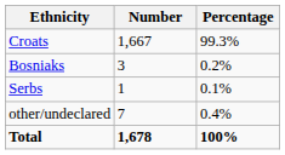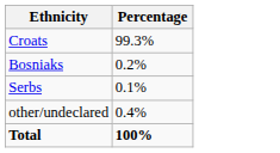 <table class="wikitable">
 <tr>
 <th width="100px">Ethnicity</th>
-<th width="80px">Number</th>
 <th width="80px">Percentage</th>
 </tr>
 <tr>
 <td><a href='#'>Croats</a></td>
-<td>1,667</td>
 <td>99.3%</td>
 </tr>
 <tr>
 <td><a href='#'>Bosniaks</a></td>
-<td>3</td>
 <td>0.2%</td>
 </tr>
 <tr>
 <td><a href='#'>Serbs</a></td>
-<td>1</td>
 <td>0.1%</td>
 </tr>
 <tr>
 <td>other/undeclared</td>
-<td>7</td>
 <td>0.4%</td>
 </tr>
 <tr>
 <td><strong>Total</strong></td>
-<td><strong>1,678</strong></td>
 <td><strong>100%</strong></td>
 </tr>
 </table>
